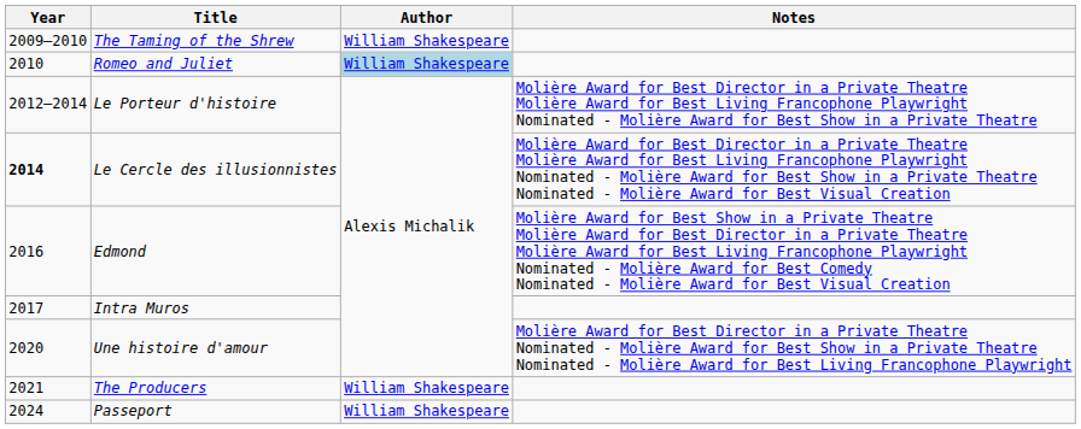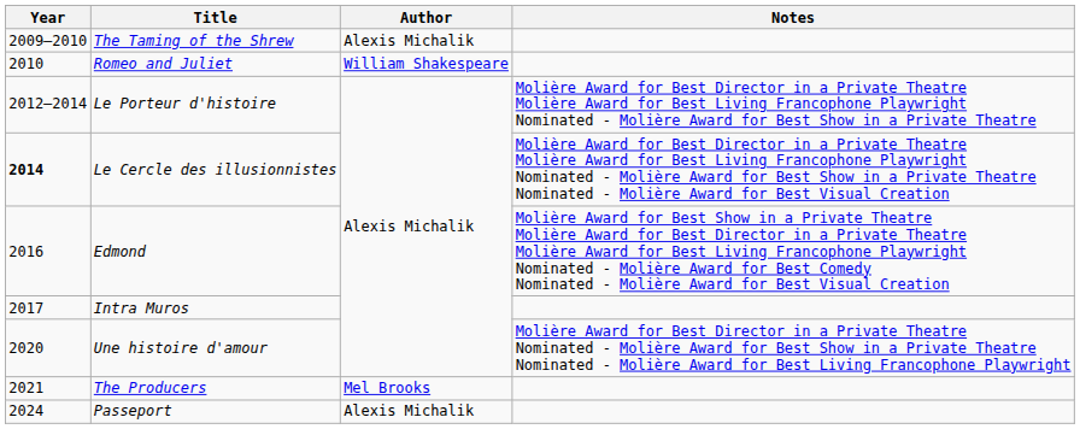 <table class="wikitable">
 <tr>
 <th>Year</th>
 <th>Title</th>
 <th>Author</th>
 <th>Notes</th>
 </tr>
 <tr>
 <td>2009–2010</td>
 <td><em><a href='#'>The Taming of the Shrew</a></em></td>
-<td><a href='#'>William Shakespeare</a></td>
+<td>Alexis Michalik</td>
 <td></td>
 </tr>
 <tr>
 <td>2010</td>
 <td><em><a href='#'>Romeo and Juliet</a></em></td>
-<td style="background: lightblue;"><a href='#'>William Shakespeare</a></td>
+<td><a href='#'>William Shakespeare</a></td>
 <td></td>
 </tr>
 <tr>
 <td>2012–2014</td>
 <td><em>Le Porteur d'histoire</em></td>
 <td rowspan=5>Alexis Michalik</td>
 <td><a href='#'>Molière Award for Best Director in a Private Theatre</a><br><a href='#'>Molière Award for Best Living Francophone Playwright</a><br>Nominated - <a href='#'>Molière Award for Best Show in a Private Theatre</a></td>
 </tr>
 <tr>
 <td><strong>2014</strong></td>
 <td><em>Le Cercle des illusionnistes</em></td>
 <td><a href='#'>Molière Award for Best Director in a Private Theatre</a><br><a href='#'>Molière Award for Best Living Francophone Playwright</a><br>Nominated - <a href='#'>Molière Award for Best Show in a Private Theatre</a><br>Nominated - <a href='#'>Molière Award for Best Visual Creation</a></td>
 </tr>
 <tr>
 <td>2016</td>
 <td><em>Edmond</em></td>
 <td><a href='#'>Molière Award for Best Show in a Private Theatre</a><br><a href='#'>Molière Award for Best Director in a Private Theatre</a><br><a href='#'>Molière Award for Best Living Francophone Playwright</a><br>Nominated - <a href='#'>Molière Award for Best Comedy</a><br>Nominated - <a href='#'>Molière Award for Best Visual Creation</a></td>
 </tr>
 <tr>
 <td>2017</td>
 <td><em>Intra Muros</em></td>
 <td></td>
 </tr>
 <tr>
 <td>2020</td>
 <td><em>Une histoire d'amour</em></td>
 <td><a href='#'>Molière Award for Best Director in a Private Theatre</a><br>Nominated - <a href='#'>Molière Award for Best Show in a Private Theatre</a><br>Nominated - <a href='#'>Molière Award for Best Living Francophone Playwright</a></td>
 </tr>
 <tr>
 <td>2021</td>
 <td><em><a href='#'>The Producers</a></em></td>
-<td><a href='#'>William Shakespeare</a></td>
+<td><a href='#'>Mel Brooks</a></td>
 <td></td>
 </tr>
 <tr>
 <td>2024</td>
 <td><em>Passeport</em></td>
-<td><a href='#'>William Shakespeare</a></td>
+<td>Alexis Michalik</td>
 </tr>
 </table>
